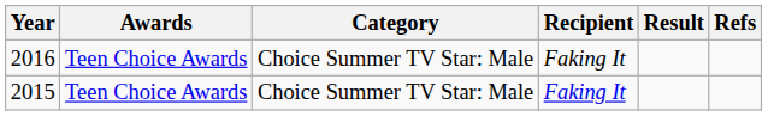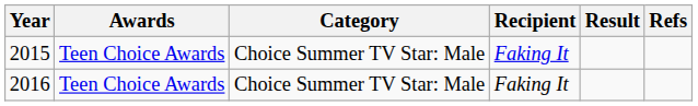 <table class="wikitable">
 <tr>
 <th>Year</th>
 <th>Awards</th>
 <th>Category</th>
 <th>Recipient</th>
 <th>Result</th>
 <th>Refs</th>
 </tr>
 <tr>
+<td>2015</td>
+<td><a href='#'>Teen Choice Awards</a></td>
+<td>Choice Summer TV Star: Male</td>
+<td><em><a href='#'>Faking It</a></em></td>
+<td></td>
+<td></td>
+</tr>
+<tr>
 <td>2016</td>
 <td><a href='#'>Teen Choice Awards</a></td>
 <td>Choice Summer TV Star: Male</td>
 <td><em>Faking It</em></td>
 <td></td>
 <td></td>
 </tr>
-<tr>
-<td>2015</td>
-<td><a href='#'>Teen Choice Awards</a></td>
-<td>Choice Summer TV Star: Male</td>
-<td><em><a href='#'>Faking It</a></em></td>
-<td></td>
-<td></td>
-</tr>
 </table>
